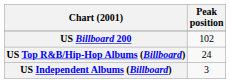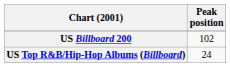 <table class="wikitable sortable plainrowheaders" style="text-align:center">
 <tr>
 <th scope="col">Chart (2001)</th>
 <th scope="col">Peak<br>position</th>
 </tr>
 <tr>
 </tr>
 <tr>
 </tr>
 <tr>
 <th scope="row">US <a href='#'><em>Billboard</em> 200</a></th>
 <td>102</td>
 </tr>
 <tr>
 <th scope="row">US <a href='#'>Top R&B/Hip-Hop Albums</a> (<em><a href='#'>Billboard</a></em>)</th>
 <td>24</td>
 </tr>
-<tr>
-<th scope="row">US <a href='#'>Independent Albums</a> (<em><a href='#'>Billboard</a></em>)</th>
-<td>3</td>
-</tr>
 </table>
